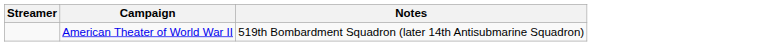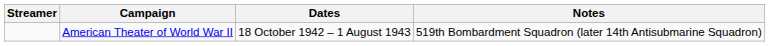 <table class="wikitable">
 <tr>
 <th>Streamer</th>
 <th>Campaign</th>
+<th>Dates</th>
 <th>Notes</th>
 </tr>
 <tr>
 <td></td>
 <td><a href='#'>American Theater of World War II</a></td>
+<td>18 October 1942 – 1 August 1943</td>
 <td>519th Bombardment Squadron (later 14th Antisubmarine Squadron)</td>
 </tr>
 </table>
